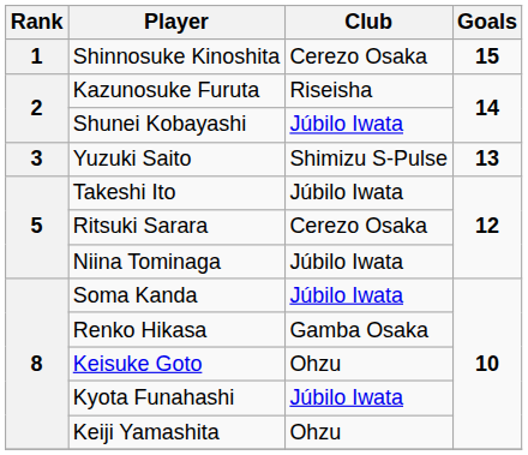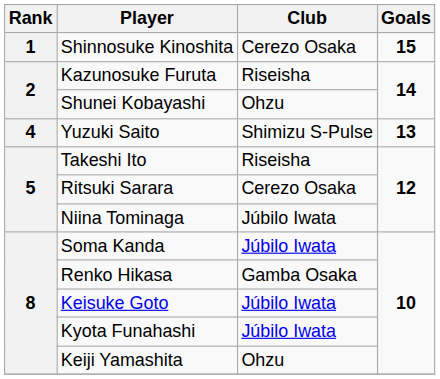 <table class="wikitable" style="text-align:center">
 <tr>
 <th>Rank</th>
 <th>Player</th>
 <th>Club</th>
 <th>Goals</th>
 </tr>
 <tr>
 <th rowspan="1">1</th>
 <td align="left"> Shinnosuke Kinoshita</td>
 <td align="left">Cerezo Osaka</td>
 <td rowspan="1"><strong>15</strong></td>
 </tr>
 <tr>
 <th rowspan="2">2</th>
 <td align="left"> Kazunosuke Furuta</td>
 <td align="left">Riseisha</td>
 <td rowspan="2"><strong>14</strong></td>
 </tr>
 <tr>
 <td align="left"> Shunei Kobayashi</td>
-<td align="left"><a href='#'>Júbilo Iwata</a></td>
+<td align="left">Ohzu</td>
 </tr>
 <tr>
-<th rowspan="1">3</th>
+<th rowspan="1">4</th>
 <td align="left"> Yuzuki Saito</td>
 <td align="left">Shimizu S-Pulse</td>
 <td rowspan="1"><strong>13</strong></td>
 </tr>
 <tr>
 <th rowspan="3">5</th>
 <td align="left"> Takeshi Ito</td>
-<td align="left">Júbilo Iwata</td>
+<td align="left">Riseisha</td>
 <td rowspan="3"><strong>12</strong></td>
 </tr>
 <tr>
 <td align="left"> Ritsuki Sarara</td>
 <td align="left">Cerezo Osaka</td>
 </tr>
 <tr>
 <td align="left"> Niina Tominaga</td>
 <td align="left">Júbilo Iwata</td>
 </tr>
 <tr>
 <th rowspan="5">8</th>
 <td align="left"> Soma Kanda</td>
 <td align="left"><a href='#'>Júbilo Iwata</a></td>
 <td rowspan="5"><strong>10</strong></td>
 </tr>
 <tr>
 <td align="left"> Renko Hikasa</td>
 <td align="left">Gamba Osaka</td>
 </tr>
 <tr>
 <td align="left"> <a href='#'>Keisuke Goto</a></td>
-<td align="left">Ohzu</td>
+<td align="left"><a href='#'>Júbilo Iwata</a></td>
 </tr>
 <tr>
 <td align="left"> Kyota Funahashi</td>
 <td align="left"><a href='#'>Júbilo Iwata</a></td>
 </tr>
 <tr>
 <td align="left"> Keiji Yamashita</td>
 <td align="left">Ohzu</td>
 </tr>
 <tr>
 </tr>
 </table>
